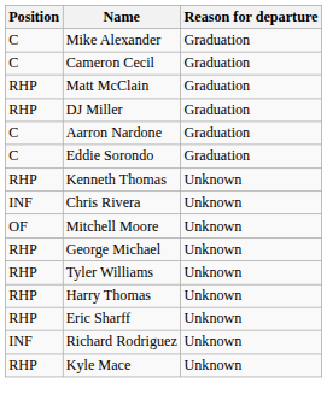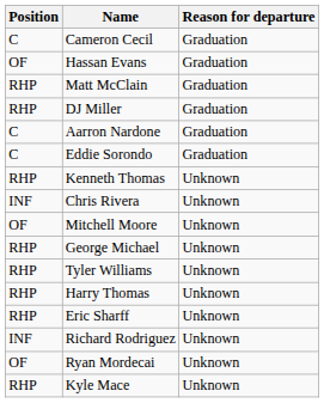 <table class="wikitable">
 <tr>
 <th>Position</th>
 <th>Name</th>
 <th>Reason for departure</th>
 </tr>
 <tr>
 <td>C</td>
-<td>Mike Alexander</td>
+<td>Cameron Cecil</td>
 <td>Graduation</td>
 </tr>
 <tr>
-<td>C</td>
-<td>Cameron Cecil</td>
+<td>OF</td>
+<td>Hassan Evans</td>
 <td>Graduation</td>
 </tr>
 <tr>
 <td>RHP</td>
 <td>Matt McClain</td>
 <td>Graduation</td>
 </tr>
 <tr>
 <td>RHP</td>
 <td>DJ Miller</td>
 <td>Graduation</td>
 </tr>
 <tr>
 <td>C</td>
 <td>Aarron Nardone</td>
 <td>Graduation</td>
 </tr>
 <tr>
 <td>C</td>
 <td>Eddie Sorondo</td>
 <td>Graduation</td>
 </tr>
 <tr>
 <td>RHP</td>
 <td>Kenneth Thomas</td>
 <td>Unknown</td>
 </tr>
 <tr>
 <td>INF</td>
 <td>Chris Rivera</td>
 <td>Unknown</td>
 </tr>
 <tr>
 <td>OF</td>
 <td>Mitchell Moore</td>
 <td>Unknown</td>
 </tr>
 <tr>
 <td>RHP</td>
 <td>George Michael</td>
 <td>Unknown</td>
 </tr>
 <tr>
 <td>RHP</td>
 <td>Tyler Williams</td>
 <td>Unknown</td>
 </tr>
 <tr>
 <td>RHP</td>
 <td>Harry Thomas</td>
 <td>Unknown</td>
 </tr>
 <tr>
 <td>RHP</td>
 <td>Eric Sharff</td>
 <td>Unknown</td>
 </tr>
 <tr>
 <td>INF</td>
 <td>Richard Rodriguez</td>
 <td>Unknown</td>
 </tr>
 <tr>
+<td>OF</td>
+<td>Ryan Mordecai</td>
+<td>Unknown</td>
+</tr>
+<tr>
 <td>RHP</td>
 <td>Kyle Mace</td>
 <td>Unknown</td>
 </tr>
 </table>
